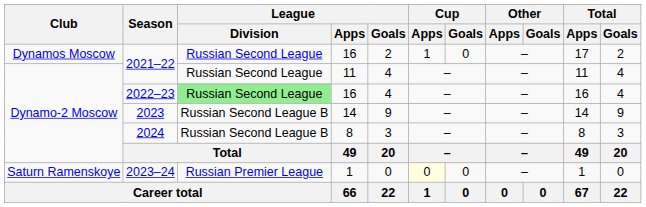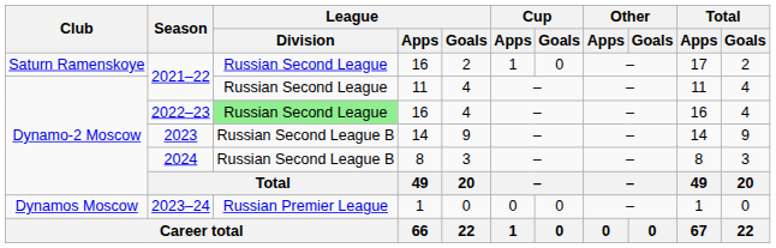 <table class="wikitable" style="text-align: center;">
 <tr>
 <th rowspan=2>Club</th>
 <th rowspan=2>Season</th>
 <th colspan=3>League</th>
 <th colspan=2>Cup</th>
 <th colspan=2>Other</th>
 <th colspan=2>Total</th>
 </tr>
 <tr>
 <th>Division</th>
 <th>Apps</th>
 <th>Goals</th>
 <th>Apps</th>
 <th>Goals</th>
 <th>Apps</th>
 <th>Goals</th>
 <th>Apps</th>
 <th>Goals</th>
 </tr>
 <tr>
-<td><a href='#'>Dynamos Moscow</a></td>
+<td><a href='#'>Saturn Ramenskoye</a></td>
 <td rowspan="2"><a href='#'>2021–22</a></td>
 <td><a href='#'>Russian Second League</a></td>
 <td>16</td>
 <td>2</td>
 <td>1</td>
 <td>0</td>
 <td colspan="2">–</td>
 <td>17</td>
 <td>2</td>
 </tr>
 <tr>
 <td rowspan="5"><a href='#'>Dynamo-2 Moscow</a></td>
 <td>Russian Second League</td>
 <td>11</td>
 <td>4</td>
 <td colspan="2">–</td>
 <td colspan="2">–</td>
 <td>11</td>
 <td>4</td>
 </tr>
 <tr>
 <td><a href='#'>2022–23</a></td>
 <td style="background: lightgreen;">Russian Second League</td>
 <td>16</td>
 <td>4</td>
 <td colspan="2">–</td>
 <td colspan="2">–</td>
 <td>16</td>
 <td>4</td>
 </tr>
 <tr>
 <td><a href='#'>2023</a></td>
 <td>Russian Second League B</td>
 <td>14</td>
 <td>9</td>
 <td colspan="2">–</td>
 <td colspan="2">–</td>
 <td>14</td>
 <td>9</td>
 </tr>
 <tr>
 <td><a href='#'>2024</a></td>
 <td>Russian Second League B</td>
 <td>8</td>
 <td>3</td>
 <td colspan="2">–</td>
 <td colspan="2">–</td>
 <td>8</td>
 <td>3</td>
 </tr>
 <tr>
 <th colspan="2">Total</th>
 <th>49</th>
 <th>20</th>
 <th colspan="2">–</th>
 <th colspan="2">–</th>
 <th>49</th>
 <th>20</th>
 </tr>
 <tr>
-<td><a href='#'>Saturn Ramenskoye</a></td>
+<td><a href='#'>Dynamos Moscow</a></td>
 <td><a href='#'>2023–24</a></td>
 <td><a href='#'>Russian Premier League</a></td>
 <td>1</td>
 <td>0</td>
-<td style="background: lightyellow;">0</td>
+<td>0</td>
 <td>0</td>
 <td colspan="2">–</td>
 <td>1</td>
 <td>0</td>
 </tr>
 <tr>
 <th colspan="3">Career total</th>
 <th>66</th>
 <th>22</th>
 <th>1</th>
 <th>0</th>
 <th>0</th>
 <th>0</th>
 <th>67</th>
 <th>22</th>
 </tr>
 </table>
